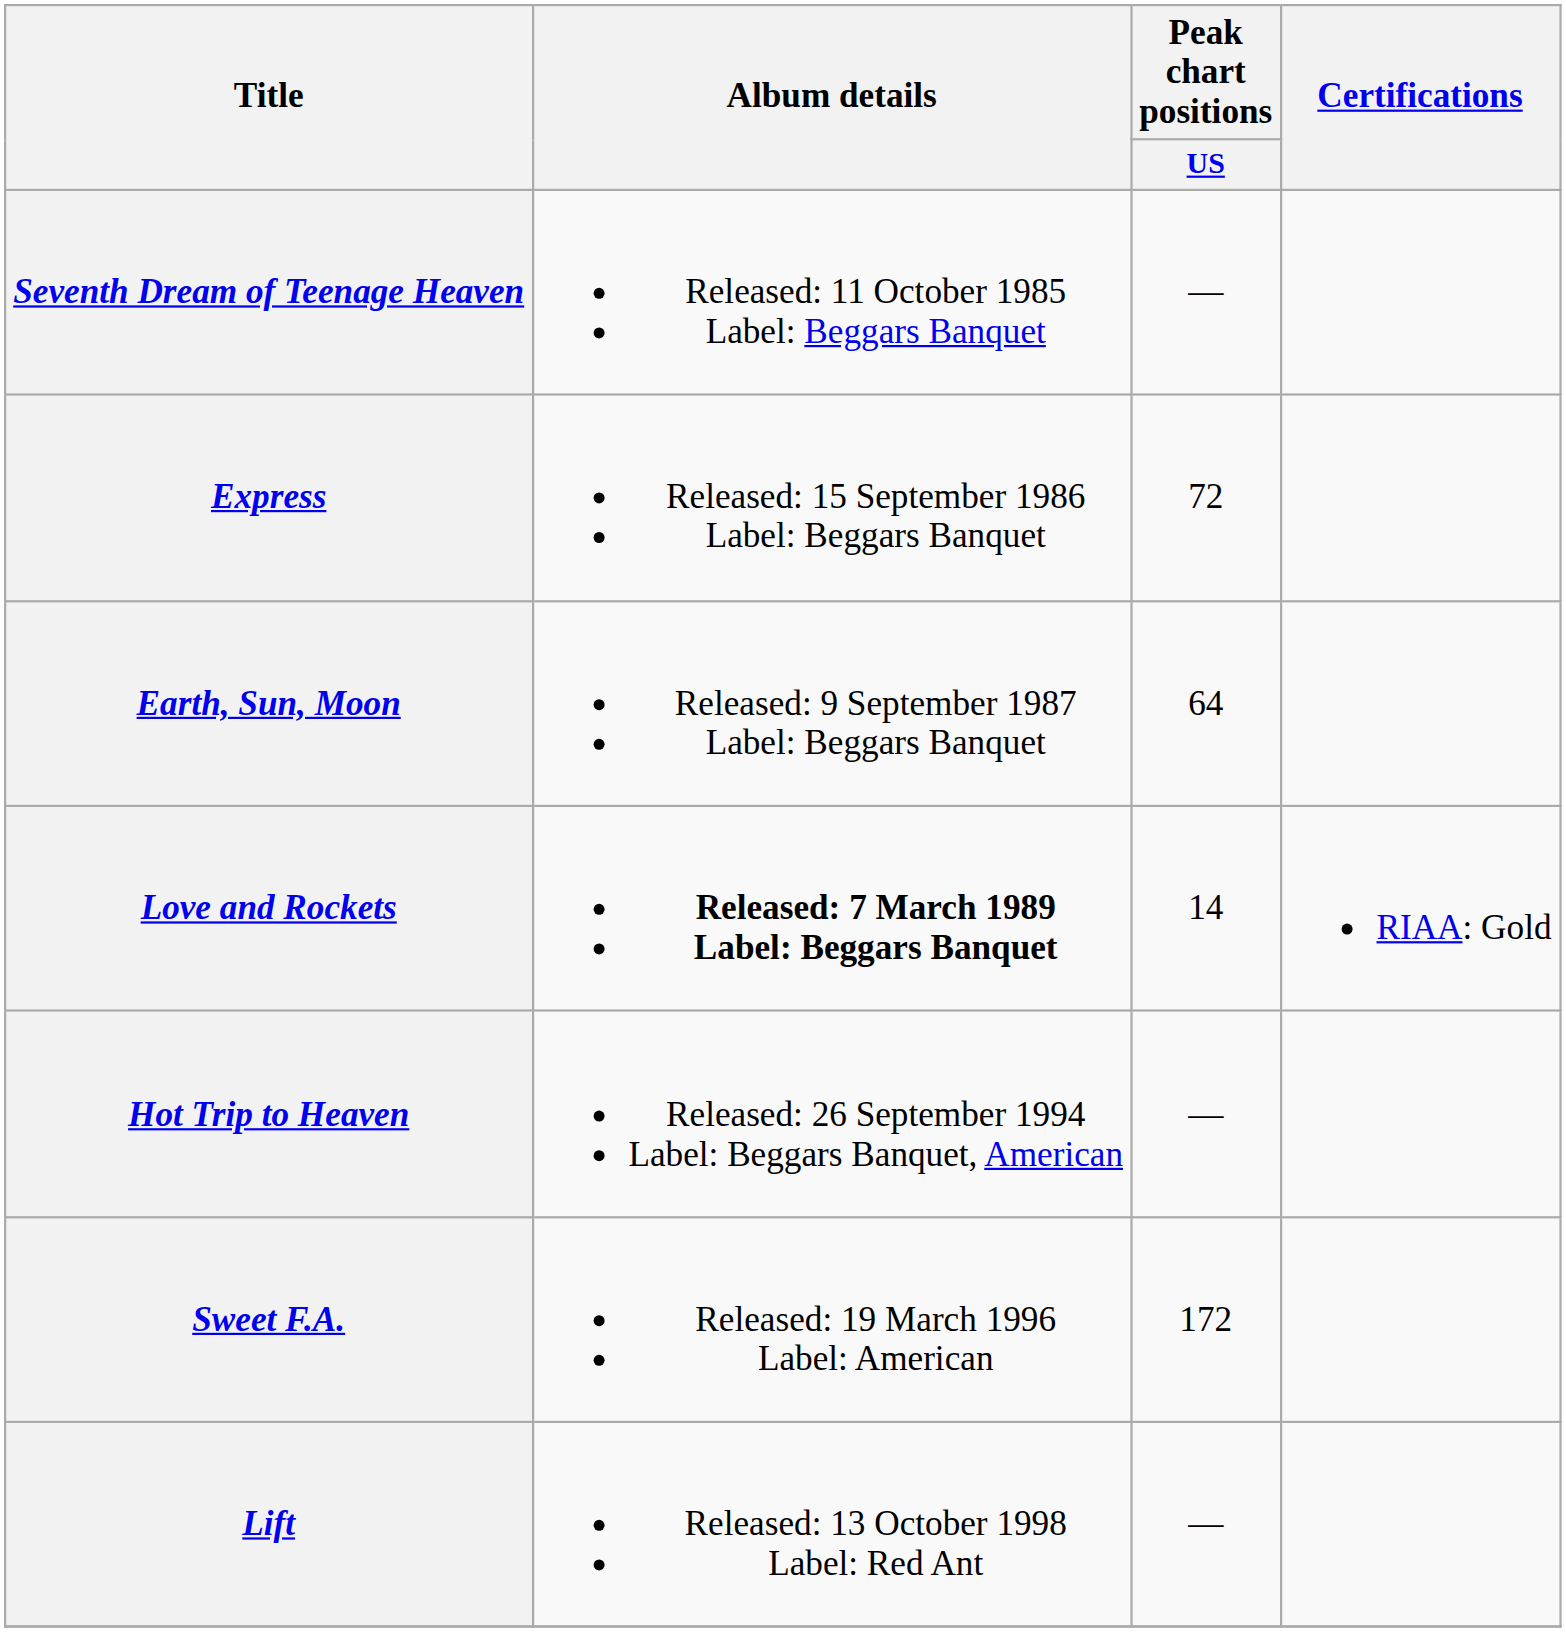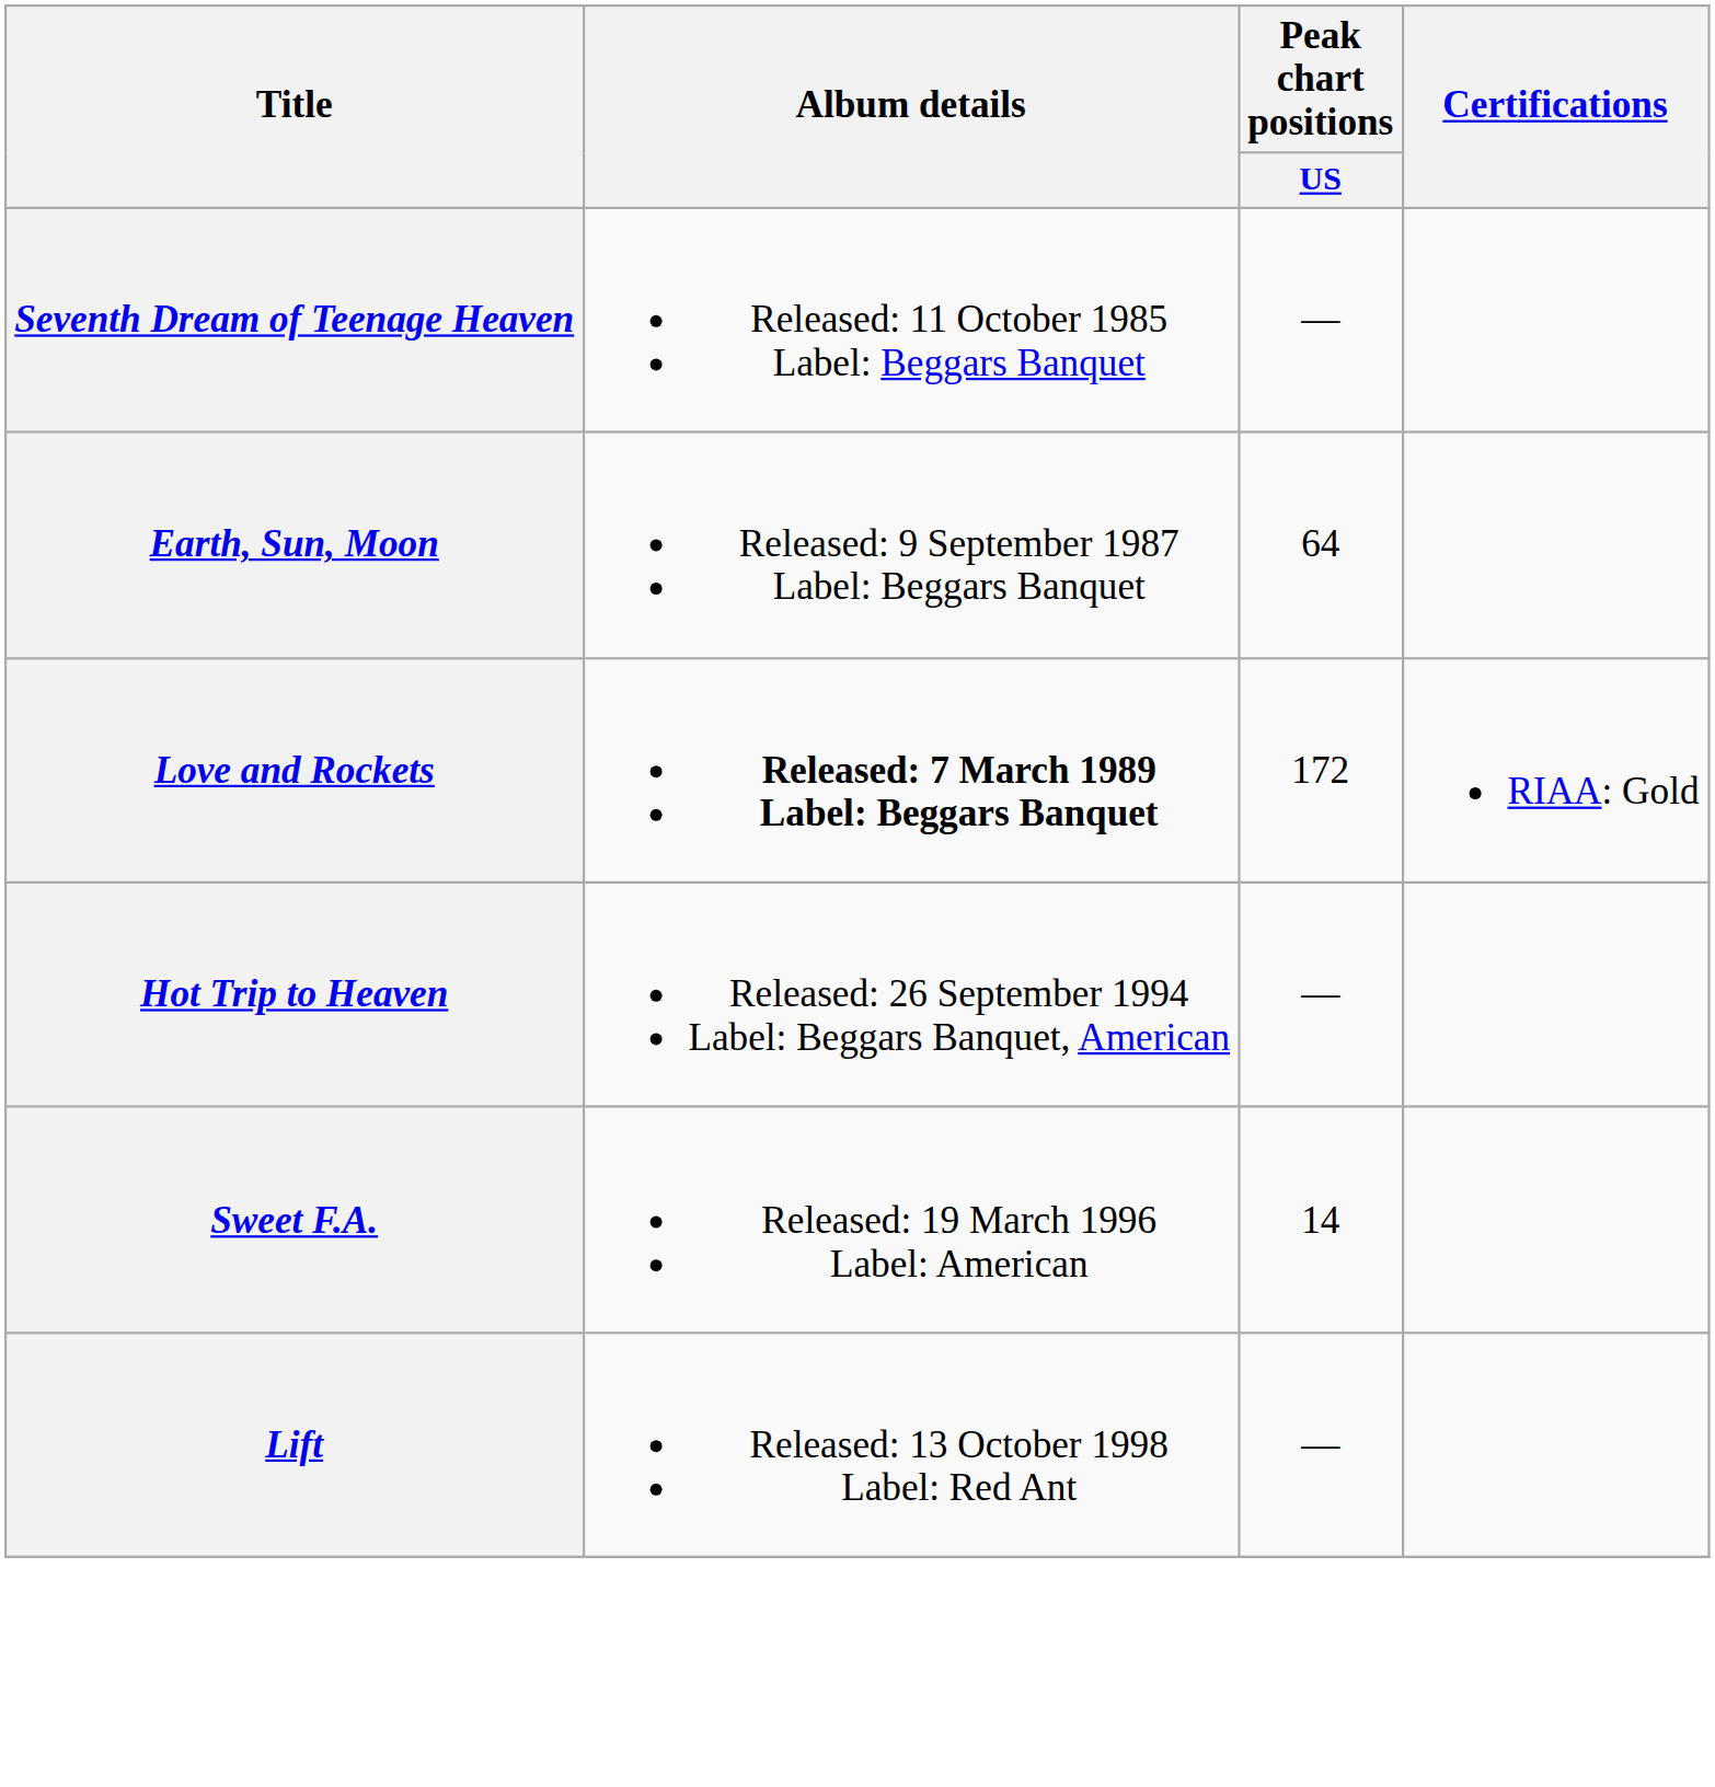 <table class="wikitable plainrowheaders" style="text-align:center;">
 <tr>
 <th rowspan="2" scope="col">Title</th>
 <th rowspan="2" scope="col">Album details</th>
 <th colspan="1" scope="col">Peak chart positions</th>
 <th rowspan="2" scope="col"><a href='#'>Certifications</a></th>
 </tr>
 <tr>
 <th scope="col" style="width:2.75em;font-size:85%;"><a href='#'>US</a><br></th>
 </tr>
 <tr>
 <th scope="row"><em><a href='#'>Seventh Dream of Teenage Heaven</a></em></th>
 <td><br><ul><li>Released: 11 October 1985</li><li>Label: <a href='#'>Beggars Banquet</a></li></ul></td>
 <td>—</td>
 <td></td>
 </tr>
 <tr>
-<th scope="row"><em><a href='#'>Express</a></em></th>
-<td><br><ul><li>Released: 15 September 1986</li><li>Label: Beggars Banquet</li></ul></td>
-<td>72</td>
-<td></td>
-</tr>
-<tr>
 <th scope="row"><em><a href='#'>Earth, Sun, Moon</a></em></th>
 <td><br><ul><li>Released: 9 September 1987</li><li>Label: Beggars Banquet</li></ul></td>
 <td>64</td>
 <td></td>
 </tr>
 <tr>
 <th scope="row"><em><a href='#'>Love and Rockets</a></em></th>
 <td><strong><br><ul><li>Released: 7 March 1989</li><li>Label: Beggars Banquet</li></ul></strong></td>
-<td>14</td>
+<td>172</td>
 <td><br><ul><li><a href='#'>RIAA</a>: Gold</li></ul></td>
 </tr>
 <tr>
 <th scope="row"><em><a href='#'>Hot Trip to Heaven</a></em></th>
 <td><br><ul><li>Released: 26 September 1994</li><li>Label: Beggars Banquet, <a href='#'>American</a></li></ul></td>
 <td>—</td>
 <td></td>
 </tr>
 <tr>
 <th scope="row"><em><a href='#'>Sweet F.A.</a></em></th>
 <td><br><ul><li>Released: 19 March 1996</li><li>Label: American</li></ul></td>
-<td>172</td>
+<td>14</td>
 <td></td>
 </tr>
 <tr>
 <th scope="row"><em><a href='#'>Lift</a></em></th>
 <td><br><ul><li>Released: 13 October 1998</li><li>Label: Red Ant</li></ul></td>
 <td>—</td>
 <td></td>
 </tr>
 <tr>
 </tr>
 </table>
